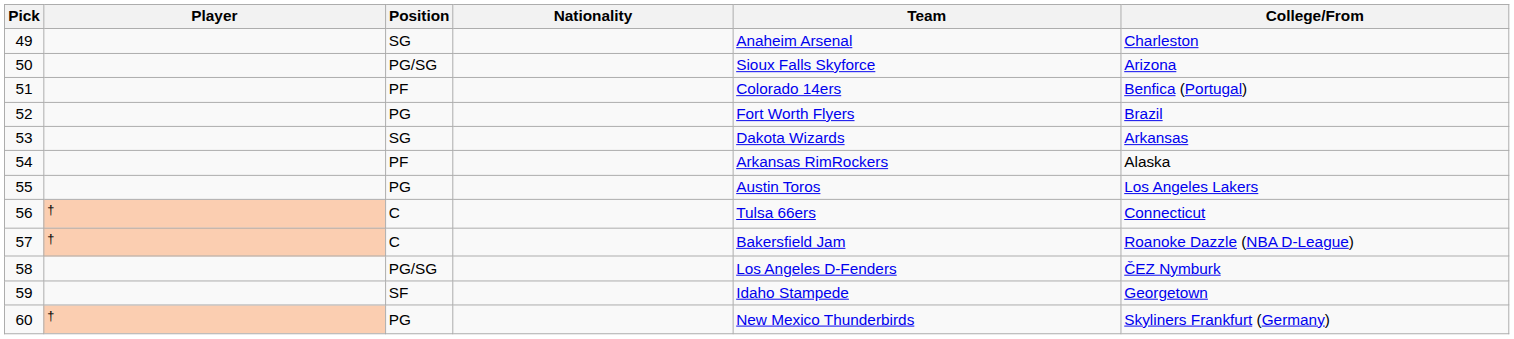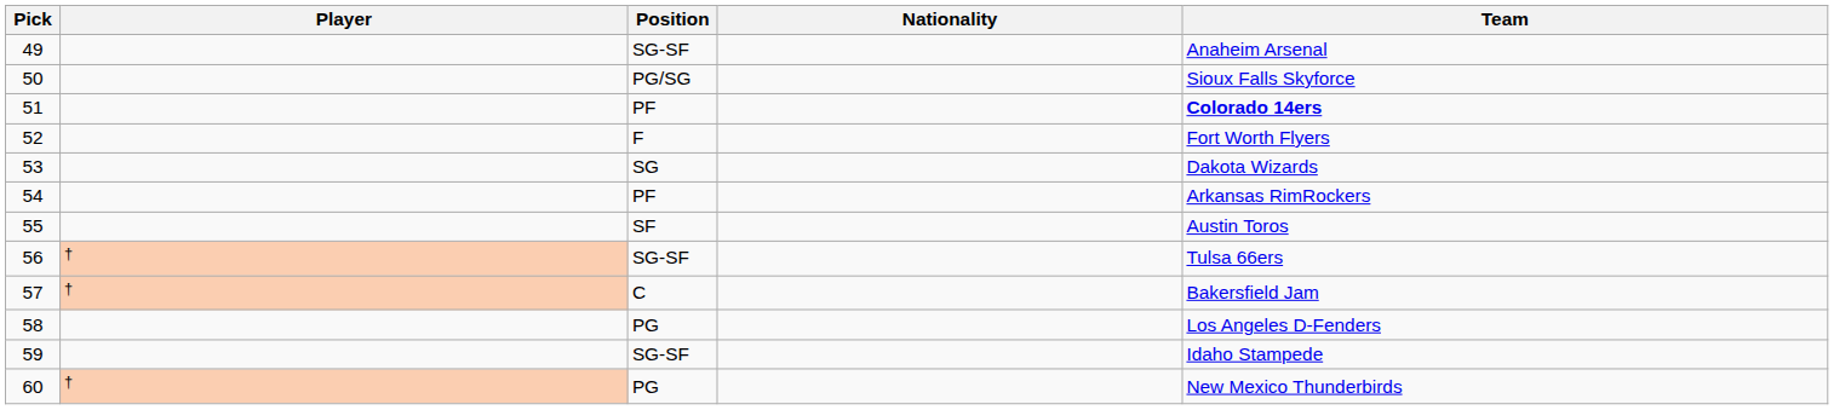 <table class="wikitable sortable">
 <tr>
 <th width="1%">Pick</th>
 <th width="22%">Player</th>
 <th width="1%">Position</th>
 <th width="18%">Nationality</th>
 <th width="25%">Team</th>
-<th width="25%">College/From</th>
 </tr>
 <tr>
 <td align=center>49</td>
 <td></td>
-<td>SG</td>
+<td>SG-SF</td>
 <td></td>
 <td><a href='#'>Anaheim Arsenal</a></td>
-<td><a href='#'>Charleston</a></td>
 </tr>
 <tr>
 <td align=center>50</td>
 <td></td>
 <td>PG/SG</td>
 <td><br></td>
 <td><a href='#'>Sioux Falls Skyforce</a></td>
-<td><a href='#'>Arizona</a></td>
 </tr>
 <tr>
 <td align=center>51</td>
 <td></td>
 <td>PF</td>
 <td></td>
-<td><a href='#'>Colorado 14ers</a></td>
-<td><a href='#'>Benfica</a> (<a href='#'>Portugal</a>)</td>
+<td><strong><a href='#'>Colorado 14ers</a></strong></td>
 </tr>
 <tr>
 <td align=center>52</td>
 <td></td>
-<td>PG</td>
+<td>F</td>
 <td></td>
 <td><a href='#'>Fort Worth Flyers</a></td>
-<td><a href='#'>Brazil</a></td>
 </tr>
 <tr>
 <td align=center>53</td>
 <td></td>
 <td>SG</td>
 <td></td>
 <td><a href='#'>Dakota Wizards</a></td>
-<td><a href='#'>Arkansas</a></td>
 </tr>
 <tr>
 <td align=center>54</td>
 <td></td>
 <td>PF</td>
 <td></td>
 <td><a href='#'>Arkansas RimRockers</a></td>
-<td>Alaska</td>
 </tr>
 <tr>
 <td align=center>55</td>
 <td></td>
-<td>PG</td>
+<td>SF</td>
 <td></td>
 <td><a href='#'>Austin Toros</a></td>
-<td><a href='#'>Los Angeles Lakers</a></td>
 </tr>
 <tr>
 <td align=center>56</td>
 <td style="background-color:#FBCEB1"><sup>†</sup></td>
-<td>C</td>
+<td>SG-SF</td>
 <td></td>
 <td><a href='#'>Tulsa 66ers</a></td>
-<td><a href='#'>Connecticut</a></td>
 </tr>
 <tr>
 <td align=center>57</td>
 <td style="background-color:#FBCEB1"><sup>†</sup></td>
 <td>C</td>
 <td></td>
 <td><a href='#'>Bakersfield Jam</a></td>
-<td><a href='#'>Roanoke Dazzle</a> (<a href='#'>NBA D-League</a>)</td>
 </tr>
 <tr>
 <td align=center>58</td>
 <td></td>
-<td>PG/SG</td>
+<td>PG</td>
 <td></td>
 <td><a href='#'>Los Angeles D-Fenders</a></td>
-<td><a href='#'>ČEZ Nymburk</a></td>
 </tr>
 <tr>
 <td align=center>59</td>
 <td></td>
-<td>SF</td>
+<td>SG-SF</td>
 <td></td>
 <td><a href='#'>Idaho Stampede</a></td>
-<td><a href='#'>Georgetown</a></td>
 </tr>
 <tr>
 <td align=center>60</td>
 <td style="background-color:#FBCEB1"><sup>†</sup></td>
 <td>PG</td>
 <td></td>
 <td><a href='#'>New Mexico Thunderbirds</a></td>
-<td><a href='#'>Skyliners Frankfurt</a> (<a href='#'>Germany</a>)</td>
 </tr>
 </table>
